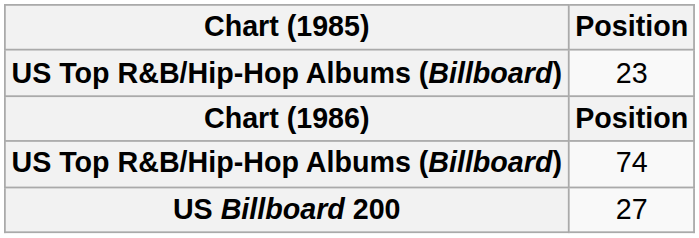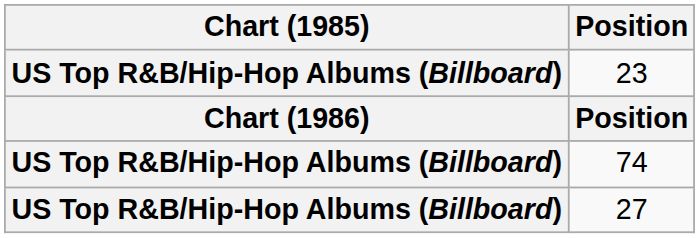 <table class="wikitable plainrowheaders" style="text-align:center">
 <tr>
 <th scope="col">Chart (1985)</th>
 <th scope="col">Position</th>
 </tr>
 <tr>
 <th scope="row">US Top R&B/Hip-Hop Albums (<em>Billboard</em>)</th>
 <td>23</td>
 </tr>
 <tr>
 <th scope="col">Chart (1986)</th>
 <th scope="col">Position</th>
 </tr>
 <tr>
 <th scope="row">US Top R&B/Hip-Hop Albums (<em>Billboard</em>)</th>
 <td>74</td>
 </tr>
 <tr>
-<th scope="row">US <em>Billboard</em> 200</th>
+<th scope="row">US Top R&B/Hip-Hop Albums (<em>Billboard</em>)</th>
 <td>27</td>
 </tr>
 </table>
